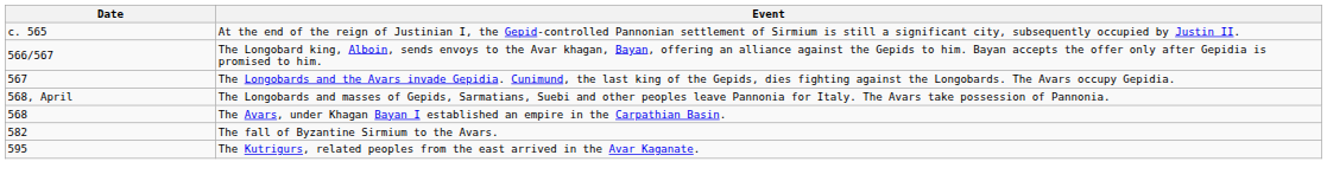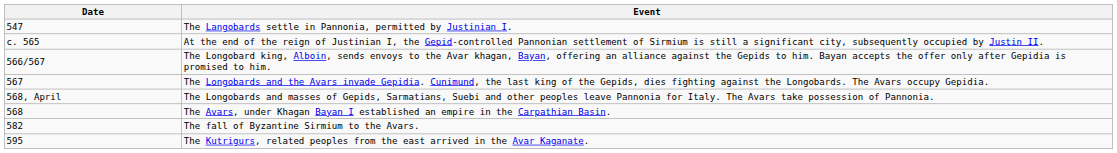 <table class="wikitable" width="100%">
 <tr>
 <th width="16%">Date</th>
 <th width="84%">Event</th>
+</tr>
+<tr>
+<td>547</td>
+<td>The <a href='#'>Langobards</a> settle in Pannonia, permitted by <a href='#'>Justinian I</a>.</td>
 </tr>
 <tr>
 <td>c. 565</td>
 <td>At the end of the reign of Justinian I, the <a href='#'>Gepid</a>-controlled Pannonian settlement of Sirmium is still a significant city, subsequently occupied by <a href='#'>Justin II</a>.</td>
 </tr>
 <tr>
 <td>566/567</td>
 <td>The Longobard king, <a href='#'>Alboin</a>, sends envoys to the Avar khagan, <a href='#'>Bayan</a>, offering an alliance against the Gepids to him. Bayan accepts the offer only after Gepidia is promised to him.</td>
 </tr>
 <tr>
 <td>567</td>
 <td>The <a href='#'>Longobards and the Avars invade Gepidia</a>. <a href='#'>Cunimund</a>, the last king of the Gepids, dies fighting against the Longobards. The Avars occupy Gepidia.</td>
 </tr>
 <tr>
 <td>568, April</td>
 <td>The Longobards and masses of Gepids, Sarmatians, Suebi and other peoples leave Pannonia for Italy. The Avars take possession of Pannonia.</td>
 </tr>
 <tr>
 <td>568</td>
 <td>The <a href='#'>Avars</a>, under Khagan <a href='#'>Bayan I</a> established an empire in the <a href='#'>Carpathian Basin</a>.</td>
 </tr>
 <tr>
 <td>582</td>
 <td>The fall of Byzantine Sirmium to the Avars.</td>
 </tr>
 <tr>
 <td>595</td>
 <td>The <a href='#'>Kutrigurs</a>, related peoples from the east arrived in the <a href='#'>Avar Kaganate</a>.</td>
 </tr>
 </table>
